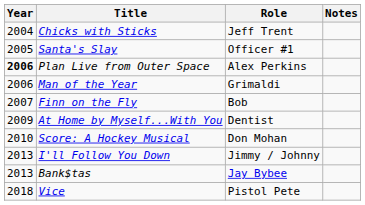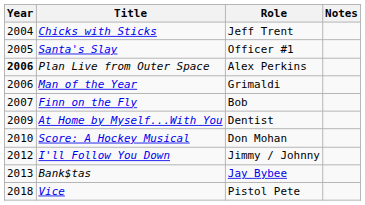 <table class="wikitable sortable">
 <tr>
 <th>Year</th>
 <th>Title</th>
 <th>Role</th>
 <th class="unsortable">Notes</th>
 </tr>
 <tr>
 <td>2004</td>
 <td><em><a href='#'>Chicks with Sticks</a></em></td>
 <td>Jeff Trent</td>
 <td></td>
 </tr>
 <tr>
 <td>2005</td>
 <td><em><a href='#'>Santa's Slay</a></em></td>
 <td>Officer #1</td>
 <td></td>
 </tr>
 <tr>
 <td><strong>2006</strong></td>
 <td><em>Plan Live from Outer Space</em></td>
 <td>Alex Perkins</td>
 <td></td>
 </tr>
 <tr>
 <td>2006</td>
 <td><a href='#'><em>Man of the Year</em></a></td>
 <td>Grimaldi</td>
 <td></td>
 </tr>
 <tr>
 <td>2007</td>
 <td><em><a href='#'>Finn on the Fly</a></em></td>
 <td>Bob</td>
 <td></td>
 </tr>
 <tr>
 <td>2009</td>
 <td><em><a href='#'>At Home by Myself...With You</a></em></td>
 <td>Dentist</td>
 <td></td>
 </tr>
 <tr>
 <td>2010</td>
 <td><em><a href='#'>Score: A Hockey Musical</a></em></td>
 <td>Don Mohan</td>
 <td></td>
 </tr>
 <tr>
-<td>2013</td>
+<td>2012</td>
 <td><em><a href='#'>I'll Follow You Down</a></em></td>
 <td>Jimmy / Johnny</td>
 <td></td>
 </tr>
 <tr>
 <td>2013</td>
 <td><em>Bank$tas</em></td>
 <td><a href='#'>Jay Bybee</a></td>
 <td></td>
 </tr>
 <tr>
 <td>2018</td>
 <td><a href='#'><em>Vice</em></a></td>
 <td>Pistol Pete</td>
 <td></td>
 </tr>
 </table>
